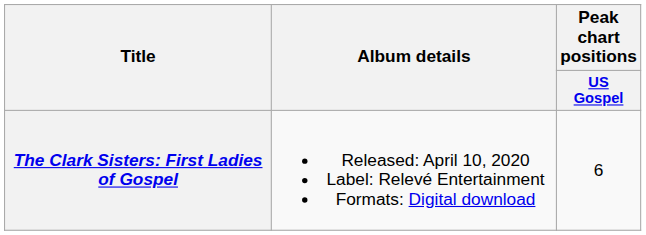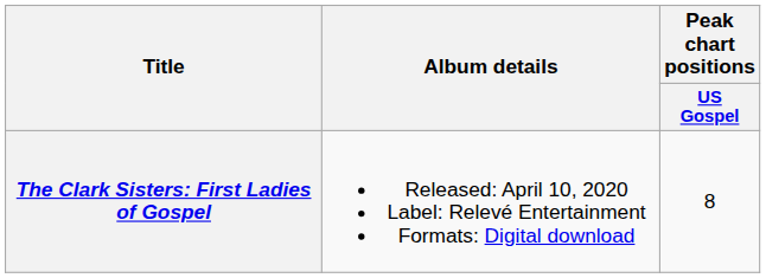 <table class="wikitable plainrowheaders" style="text-align:center;" border="1">
 <tr>
 <th scope="col" rowspan="2" style="width:15em;">Title</th>
 <th scope="col" rowspan="2" style="width:16em;">Album details</th>
 <th scope="col" colspan="1">Peak chart positions</th>
 </tr>
 <tr>
 <th scope="col" style="width:4em;font-size:85%;"><a href='#'>US<br>Gospel</a><br></th>
 </tr>
 <tr>
 <th scope="row"><em><a href='#'>The Clark Sisters: First Ladies of Gospel</a></em></th>
 <td><br><ul><li>Released: April 10, 2020</li><li>Label: Relevé Entertainment</li><li>Formats: <a href='#'>Digital download</a></li></ul></td>
-<td>6</td>
+<td>8</td>
 </tr>
 </table>
